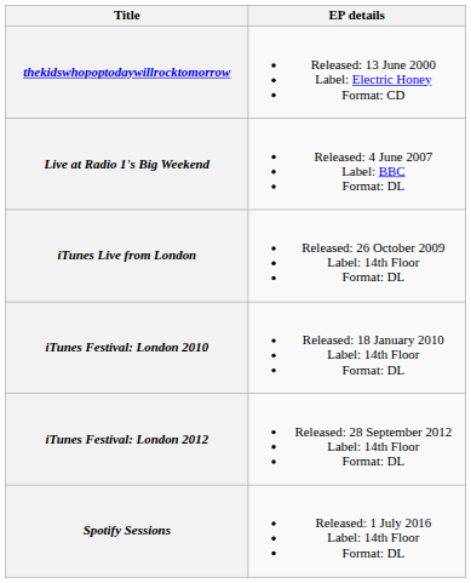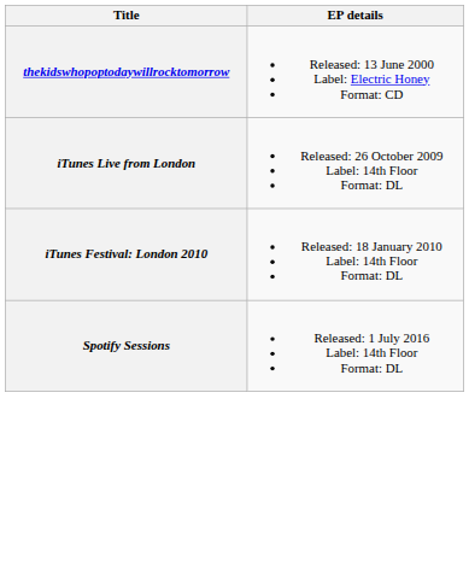 <table class="wikitable plainrowheaders" style="text-align:center;">
 <tr>
 <th scope="col" style="width:18em;">Title</th>
 <th scope="col" style="width:16em;">EP details</th>
 </tr>
 <tr>
 <th scope="row"><em><a href='#'>thekidswhopoptodaywillrocktomorrow</a></em></th>
 <td><br><ul><li>Released: 13 June 2000</li><li>Label: <a href='#'>Electric Honey</a></li><li>Format: CD</li></ul></td>
 </tr>
 <tr>
-<th scope="row"><em>Live at Radio 1's Big Weekend</em></th>
-<td><br><ul><li>Released: 4 June 2007</li><li>Label: <a href='#'>BBC</a></li><li>Format: DL</li></ul></td>
-</tr>
-<tr>
 <th scope="row"><em>iTunes Live from London</em></th>
 <td><br><ul><li>Released: 26 October 2009</li><li>Label: 14th Floor</li><li>Format: DL</li></ul></td>
 </tr>
 <tr>
 <th scope="row"><em>iTunes Festival: London 2010</em></th>
 <td><br><ul><li>Released: 18 January 2010</li><li>Label: 14th Floor</li><li>Format: DL</li></ul></td>
 </tr>
 <tr>
-<th scope="row"><em>iTunes Festival: London 2012</em></th>
-<td><br><ul><li>Released: 28 September 2012</li><li>Label: 14th Floor</li><li>Format: DL</li></ul></td>
-</tr>
-<tr>
 <th scope="row"><em>Spotify Sessions</em></th>
 <td><br><ul><li>Released: 1 July 2016</li><li>Label: 14th Floor</li><li>Format: DL</li></ul></td>
 </tr>
 </table>
